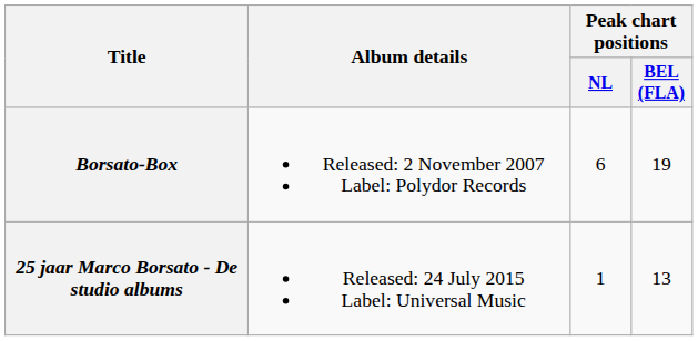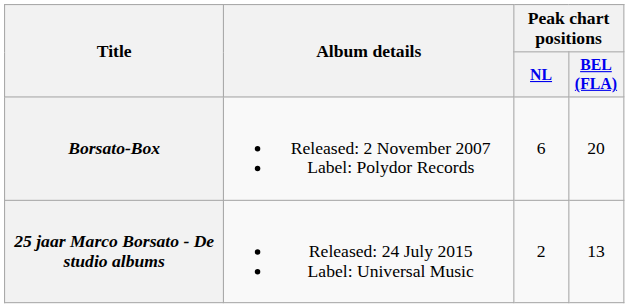 <table class="wikitable plainrowheaders" style="text-align:center;" border="1">
 <tr>
 <th scope="col" rowspan="2" style="width:12em;">Title</th>
 <th scope="col" rowspan="2" style="width:16em;">Album details</th>
 <th scope="col" colspan="2">Peak chart positions</th>
 </tr>
 <tr>
 <th scope="col" style="width:3em;font-size:90%;"><a href='#'>NL</a><br></th>
 <th scope="col" style="width:3em;font-size:90%;"><a href='#'>BEL<br>(FLA)</a><br></th>
 </tr>
 <tr>
 <th scope="row"><em>Borsato-Box</em></th>
 <td><br><ul><li>Released: 2 November 2007</li><li>Label: Polydor Records</li></ul></td>
 <td>6</td>
-<td>19</td>
+<td>20</td>
 </tr>
 <tr>
 <th scope="row"><em>25 jaar Marco Borsato - De studio albums</em></th>
 <td><br><ul><li>Released: 24 July 2015</li><li>Label: Universal Music</li></ul></td>
-<td>1</td>
+<td>2</td>
 <td>13</td>
 </tr>
 </table>
